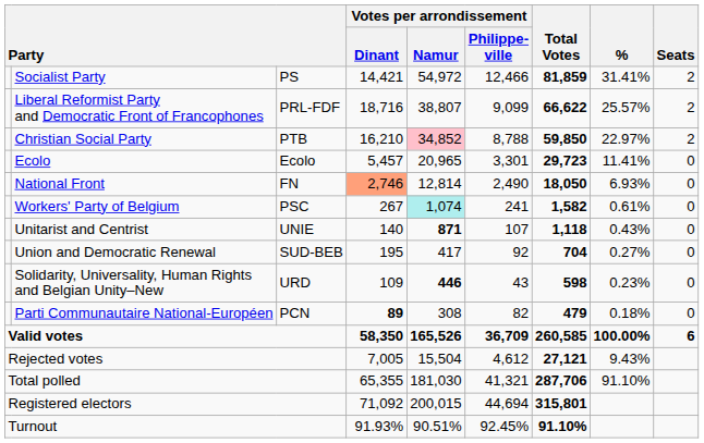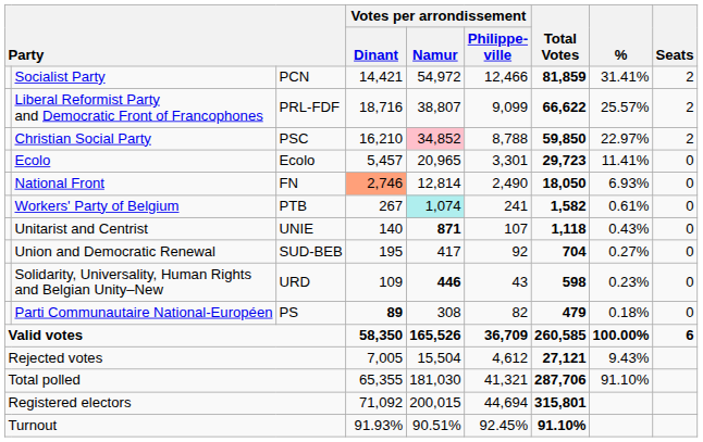 <table class="wikitable" border="1" style="text-align:right;">
 <tr>
 <th style="text-align:left;" valign=bottom rowspan=2 colspan=3>Party</th>
 <th colspan=3>Votes per arrondissement</th>
 <th align=center valign=bottom rowspan=2 width="50">Total Votes</th>
 <th align=center valign=bottom rowspan=2 width="50">%</th>
 <th align=center valign=bottom rowspan=2>Seats</th>
 </tr>
 <tr>
 <th align=center valign=bottom width="60"><a href='#'>Dinant</a></th>
 <th align=center valign=bottom width="50"><a href='#'>Namur</a></th>
 <th align=center valign=bottom width="50"><a href='#'>Philippe- ville</a></th>
 </tr>
 <tr>
 <td></td>
 <td align=left><a href='#'>Socialist Party</a></td>
-<td align=left>PS</td>
+<td align=left>PCN</td>
 <td>14,421</td>
 <td>54,972</td>
 <td>12,466</td>
 <td><strong>81,859</strong></td>
 <td>31.41%</td>
 <td>2</td>
 </tr>
 <tr>
 <td></td>
 <td align=left><a href='#'>Liberal Reformist Party</a><br>and <a href='#'>Democratic Front of Francophones</a></td>
 <td align=left>PRL-FDF</td>
 <td>18,716</td>
 <td>38,807</td>
 <td>9,099</td>
 <td><strong>66,622</strong></td>
 <td>25.57%</td>
 <td>2</td>
 </tr>
 <tr>
 <td></td>
 <td align=left><a href='#'>Christian Social Party</a></td>
-<td align=left>PTB</td>
+<td align=left>PSC</td>
 <td>16,210</td>
 <td style="background: pink;">34,852</td>
 <td>8,788</td>
 <td><strong>59,850</strong></td>
 <td>22.97%</td>
 <td>2</td>
 </tr>
 <tr>
 <td></td>
 <td align=left><a href='#'>Ecolo</a></td>
 <td align=left>Ecolo</td>
 <td>5,457</td>
 <td>20,965</td>
 <td>3,301</td>
 <td><strong>29,723</strong></td>
 <td>11.41%</td>
 <td>0</td>
 </tr>
 <tr>
 <td></td>
 <td align=left><a href='#'>National Front</a></td>
 <td align=left>FN</td>
 <td style="background: lightsalmon;">2,746</td>
 <td>12,814</td>
 <td>2,490</td>
 <td><strong>18,050</strong></td>
 <td>6.93%</td>
 <td>0</td>
 </tr>
 <tr>
 <td></td>
 <td align=left style="white-space: nowrap;"><a href='#'>Workers' Party of Belgium</a></td>
-<td align=left>PSC</td>
+<td align=left>PTB</td>
 <td>267</td>
 <td style="background: paleturquoise;">1,074</td>
 <td>241</td>
 <td><strong>1,582</strong></td>
 <td>0.61%</td>
 <td>0</td>
 </tr>
 <tr>
 <td></td>
 <td align=left>Unitarist and Centrist</td>
 <td align=left>UNIE</td>
 <td>140</td>
 <td><strong>871</strong></td>
 <td>107</td>
 <td><strong>1,118</strong></td>
 <td>0.43%</td>
 <td>0</td>
 </tr>
 <tr>
 <td></td>
 <td align=left>Union and Democratic Renewal</td>
 <td align=left>SUD-BEB</td>
 <td>195</td>
 <td>417</td>
 <td>92</td>
 <td><strong>704</strong></td>
 <td>0.27%</td>
 <td>0</td>
 </tr>
 <tr>
 <td></td>
 <td align=left>Solidarity, Universality, Human Rights<br>and Belgian Unity–New</td>
 <td align=left>URD</td>
 <td>109</td>
 <td><strong>446</strong></td>
 <td>43</td>
 <td><strong>598</strong></td>
 <td>0.23%</td>
 <td>0</td>
 </tr>
 <tr>
 <td></td>
 <td align=left><a href='#'>Parti Communautaire National-Européen</a></td>
-<td align=left>PCN</td>
+<td align=left>PS</td>
 <td><strong>89</strong></td>
 <td>308</td>
 <td>82</td>
 <td><strong>479</strong></td>
 <td>0.18%</td>
 <td>0</td>
 </tr>
 <tr style="font-weight:bold">
 <td align=left colspan=3>Valid votes</td>
 <td>58,350</td>
 <td>165,526</td>
 <td>36,709</td>
 <td>260,585</td>
 <td>100.00%</td>
 <td>6</td>
 </tr>
 <tr>
 <td align=left colspan=3>Rejected votes</td>
 <td>7,005</td>
 <td>15,504</td>
 <td>4,612</td>
 <td><strong>27,121</strong></td>
 <td>9.43%</td>
 <td></td>
 </tr>
 <tr>
 <td align=left colspan=3>Total polled</td>
 <td>65,355</td>
 <td>181,030</td>
 <td>41,321</td>
 <td><strong>287,706</strong></td>
 <td>91.10%</td>
 <td></td>
 </tr>
 <tr>
 <td align=left colspan=3>Registered electors</td>
 <td>71,092</td>
 <td>200,015</td>
 <td>44,694</td>
 <td><strong>315,801</strong></td>
 <td></td>
 <td></td>
 </tr>
 <tr>
 <td align=left colspan=3>Turnout</td>
 <td>91.93%</td>
 <td>90.51%</td>
 <td>92.45%</td>
 <td><strong>91.10%</strong></td>
 <td></td>
 <td></td>
 </tr>
 </table>
